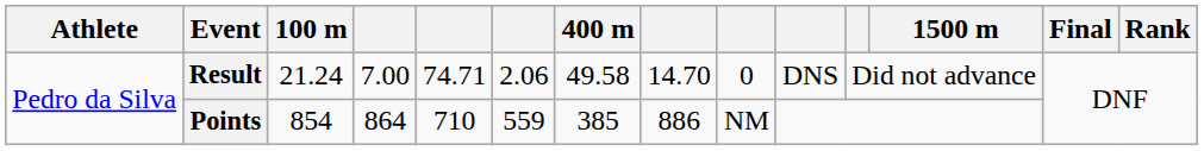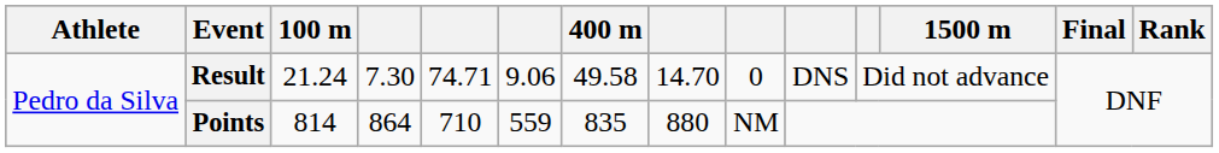 <table class="wikitable" style="font-size:90%">
 <tr>
 <th>Athlete</th>
 <th>Event</th>
 <th>100 m</th>
 <th></th>
 <th></th>
 <th></th>
 <th>400 m</th>
 <th></th>
 <th></th>
 <th></th>
 <th></th>
 <th>1500 m</th>
 <th>Final</th>
 <th>Rank</th>
 </tr>
 <tr align=center>
 <td rowspan=2 align=left><a href='#'>Pedro da Silva</a></td>
 <th style="font-size:95%">Result</th>
 <td>21.24</td>
-<td>7.00</td>
+<td>7.30</td>
 <td>74.71</td>
-<td>2.06</td>
+<td>9.06</td>
 <td>49.58</td>
 <td>14.70</td>
 <td>0</td>
 <td>DNS</td>
 <td colspan=2>Did not advance</td>
 <td rowspan=2 colspan=2>DNF</td>
 </tr>
 <tr align=center>
 <th style="font-size:95%">Points</th>
-<td>854</td>
+<td>814</td>
 <td>864</td>
 <td>710</td>
 <td>559</td>
-<td>385</td>
-<td>886</td>
+<td>835</td>
+<td>880</td>
 <td>NM</td>
 </tr>
 </table>
